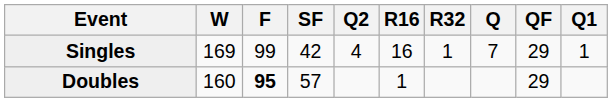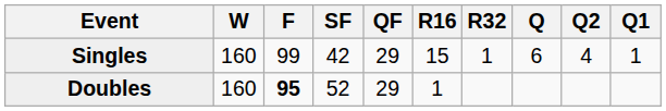 <table class="wikitable" style=text-align:center;>
 <tr>
 <th width=150>Event</th>
 <th width=30>W</th>
 <th width=30>F</th>
 <th width=30>SF</th>
-<th width=30>Q2</th>
+<th width=30>QF</th>
 <th width=30>R16</th>
 <th width=30>R32</th>
 <th width=30>Q</th>
-<th width=30>QF</th>
+<th width=30>Q2</th>
 <th width=30>Q1</th>
 </tr>
 <tr>
 <td style="background:#efefef"><strong>Singles</strong></td>
-<td align=center>169</td>
+<td align=center>160</td>
 <td>99</td>
 <td>42</td>
+<td>29</td>
+<td>15</td>
+<td>1</td>
+<td>6</td>
 <td>4</td>
-<td>16</td>
-<td>1</td>
-<td>7</td>
-<td>29</td>
 <td>1</td>
 </tr>
 <tr>
 <td style="background:#efefef"><strong>Doubles</strong></td>
 <td align=center>160</td>
 <td><strong>95</strong></td>
-<td>57</td>
-<td></td>
+<td>52</td>
+<td>29</td>
 <td>1</td>
 <td></td>
 <td></td>
-<td>29</td>
+<td></td>
 <td></td>
 </tr>
 </table>
